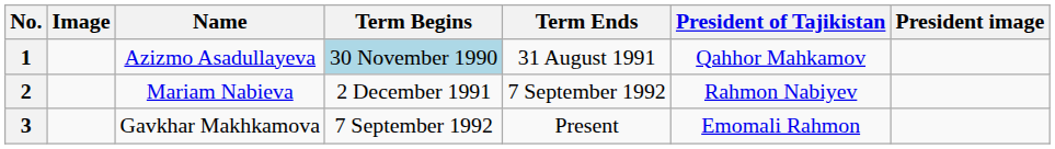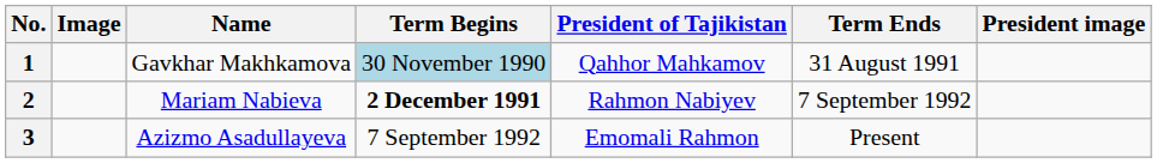 <table class="wikitable" style="text-align:center">
 <tr>
 <th>No.</th>
 <th>Image</th>
 <th>Name<br></th>
 <th>Term Begins</th>
+<th><a href='#'>President of Tajikistan</a><br></th>
 <th>Term Ends</th>
-<th><a href='#'>President of Tajikistan</a><br></th>
 <th>President image</th>
 </tr>
 <tr>
 <th>1</th>
 <td></td>
-<td><a href='#'>Azizmo Asadullayeva</a><br></td>
+<td>Gavkhar Makhkamova<br></td>
 <td style="background: lightblue;">30 November 1990</td>
+<td><a href='#'>Qahhor Mahkamov</a><br></td>
 <td>31 August 1991</td>
-<td><a href='#'>Qahhor Mahkamov</a><br></td>
 <td></td>
 </tr>
 <tr>
 <th>2</th>
 <td></td>
 <td><a href='#'>Mariam Nabieva</a><br></td>
-<td>2 December 1991</td>
+<td><strong>2 December 1991</strong></td>
+<td><a href='#'>Rahmon Nabiyev</a><br></td>
 <td>7 September 1992</td>
-<td><a href='#'>Rahmon Nabiyev</a><br></td>
 <td></td>
 </tr>
 <tr>
 <th>3</th>
 <td></td>
-<td>Gavkhar Makhkamova<br></td>
+<td><a href='#'>Azizmo Asadullayeva</a><br></td>
 <td>7 September 1992</td>
+<td><a href='#'>Emomali Rahmon</a><br></td>
 <td>Present</td>
-<td><a href='#'>Emomali Rahmon</a><br></td>
 <td></td>
 </tr>
 </table>
